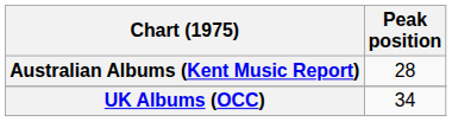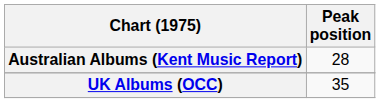 <table class="wikitable sortable plainrowheaders">
 <tr>
 <th scope="col">Chart (1975)</th>
 <th scope="col">Peak<br>position</th>
 </tr>
 <tr>
 <th scope="row">Australian Albums (<a href='#'>Kent Music Report</a>)</th>
 <td style="text-align:center;">28</td>
 </tr>
 <tr>
 </tr>
 <tr>
 <th scope="row"><a href='#'>UK Albums</a> (<a href='#'>OCC</a>)</th>
-<td style="text-align:center;">34</td>
+<td style="text-align:center;">35</td>
 </tr>
 <tr>
 </tr>
 </table>
